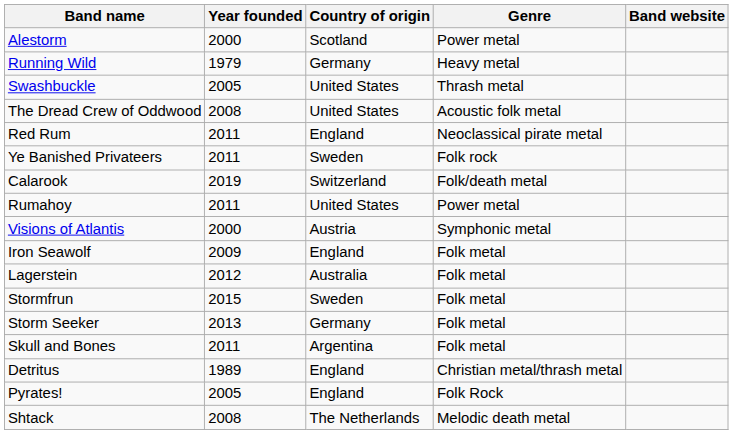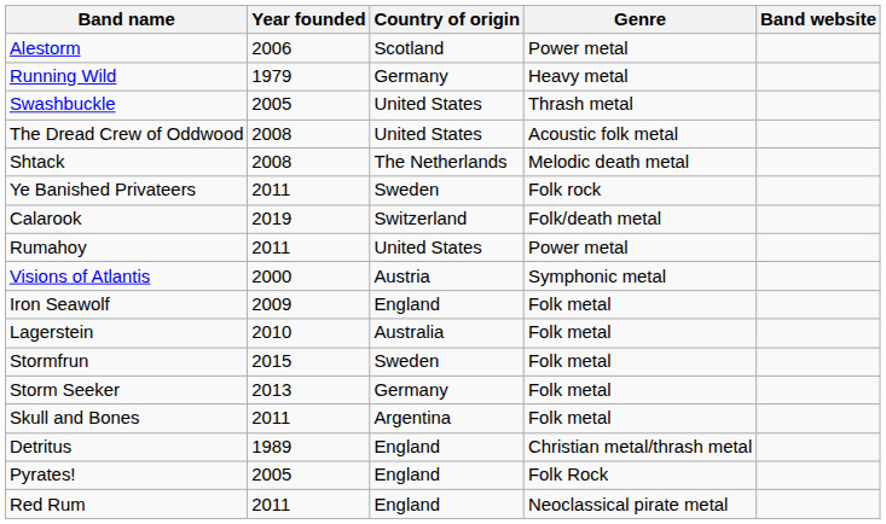 <table class="wikitable sortable">
 <tr>
 <th>Band name</th>
 <th>Year founded</th>
 <th>Country of origin</th>
 <th>Genre</th>
 <th>Band website</th>
 </tr>
 <tr>
 <td><a href='#'>Alestorm</a></td>
-<td>2000</td>
+<td>2006</td>
 <td>Scotland</td>
 <td>Power metal</td>
 <td></td>
 </tr>
 <tr>
 <td><a href='#'>Running Wild</a></td>
 <td>1979</td>
 <td>Germany</td>
 <td>Heavy metal</td>
 <td></td>
 </tr>
 <tr>
 <td><a href='#'>Swashbuckle</a></td>
 <td>2005</td>
 <td>United States</td>
 <td>Thrash metal</td>
 <td></td>
 </tr>
 <tr>
 <td>The Dread Crew of Oddwood</td>
 <td>2008</td>
 <td>United States</td>
 <td>Acoustic folk metal</td>
 <td></td>
 </tr>
 <tr>
-<td>Red Rum</td>
-<td>2011</td>
-<td>England</td>
-<td>Neoclassical pirate metal</td>
+<td>Shtack</td>
+<td>2008</td>
+<td>The Netherlands</td>
+<td>Melodic death metal</td>
 <td></td>
 </tr>
 <tr>
 <td>Ye Banished Privateers</td>
 <td>2011</td>
 <td>Sweden</td>
 <td>Folk rock</td>
 <td></td>
 </tr>
 <tr>
 <td>Calarook</td>
 <td>2019</td>
 <td>Switzerland</td>
 <td>Folk/death metal</td>
 <td></td>
 </tr>
 <tr>
 <td>Rumahoy</td>
 <td>2011</td>
 <td>United States</td>
 <td>Power metal</td>
 <td></td>
 </tr>
 <tr>
 <td><a href='#'>Visions of Atlantis</a></td>
 <td>2000</td>
 <td>Austria</td>
 <td>Symphonic metal</td>
 <td></td>
 </tr>
 <tr>
 <td>Iron Seawolf</td>
 <td>2009</td>
 <td>England</td>
 <td>Folk metal</td>
 <td></td>
 </tr>
 <tr>
 <td>Lagerstein</td>
-<td>2012</td>
+<td>2010</td>
 <td>Australia</td>
 <td>Folk metal</td>
 <td></td>
 </tr>
 <tr>
 <td>Stormfrun</td>
 <td>2015</td>
 <td>Sweden</td>
 <td>Folk metal</td>
 <td></td>
 </tr>
 <tr>
 <td>Storm Seeker</td>
 <td>2013</td>
 <td>Germany</td>
 <td>Folk metal</td>
 <td></td>
 </tr>
 <tr>
 <td>Skull and Bones</td>
 <td>2011</td>
 <td>Argentina</td>
 <td>Folk metal</td>
 <td></td>
 </tr>
 <tr>
 <td>Detritus</td>
 <td>1989</td>
 <td>England</td>
 <td>Christian metal/thrash metal</td>
 <td></td>
 </tr>
 <tr>
 <td>Pyrates!</td>
 <td>2005</td>
 <td>England</td>
 <td>Folk Rock</td>
 <td></td>
 </tr>
 <tr>
-<td>Shtack</td>
-<td>2008</td>
-<td>The Netherlands</td>
-<td>Melodic death metal</td>
+<td>Red Rum</td>
+<td>2011</td>
+<td>England</td>
+<td>Neoclassical pirate metal</td>
 <td></td>
 </tr>
 </table>
